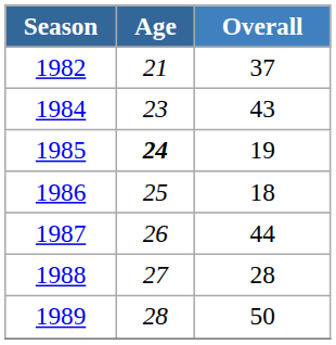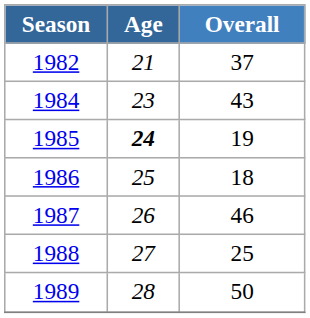 <table class="wikitable" style="font-size:95%; text-align:center; border:grey solid 1px; border-collapse:collapse; background:#ffffff;">
 <tr>
 <th style="background-color:#369; color:white; width:60px;"> Season </th>
 <th style="background-color:#369; color:white; width:40px;"> Age </th>
 <th style="background-color:#4180be; color:white; width:75px;">Overall</th>
 </tr>
 <tr>
 <td><a href='#'>1982</a></td>
 <td><em>21</em></td>
 <td>37</td>
 </tr>
 <tr>
 <td><a href='#'>1984</a></td>
 <td><em>23</em></td>
 <td>43</td>
 </tr>
 <tr>
 <td><a href='#'>1985</a></td>
 <td><strong><em>24</em></strong></td>
 <td>19</td>
 </tr>
 <tr>
 <td><a href='#'>1986</a></td>
 <td><em>25</em></td>
 <td>18</td>
 </tr>
 <tr>
 <td><a href='#'>1987</a></td>
 <td><em>26</em></td>
-<td>44</td>
+<td>46</td>
 </tr>
 <tr>
 <td><a href='#'>1988</a></td>
 <td><em>27</em></td>
-<td>28</td>
+<td>25</td>
 </tr>
 <tr>
 <td><a href='#'>1989</a></td>
 <td><em>28</em></td>
 <td>50</td>
 </tr>
 <tr>
 </tr>
 </table>
